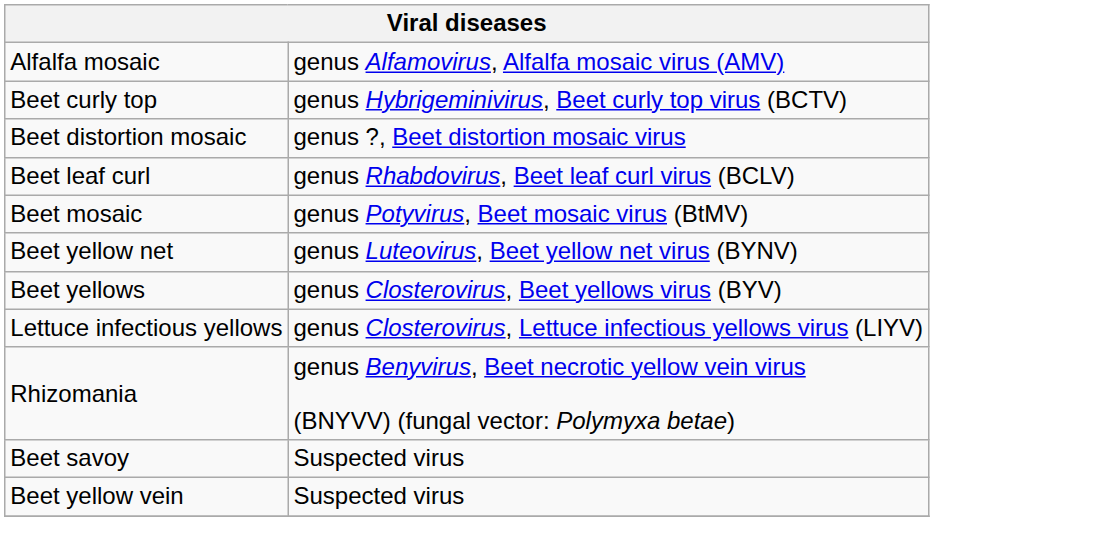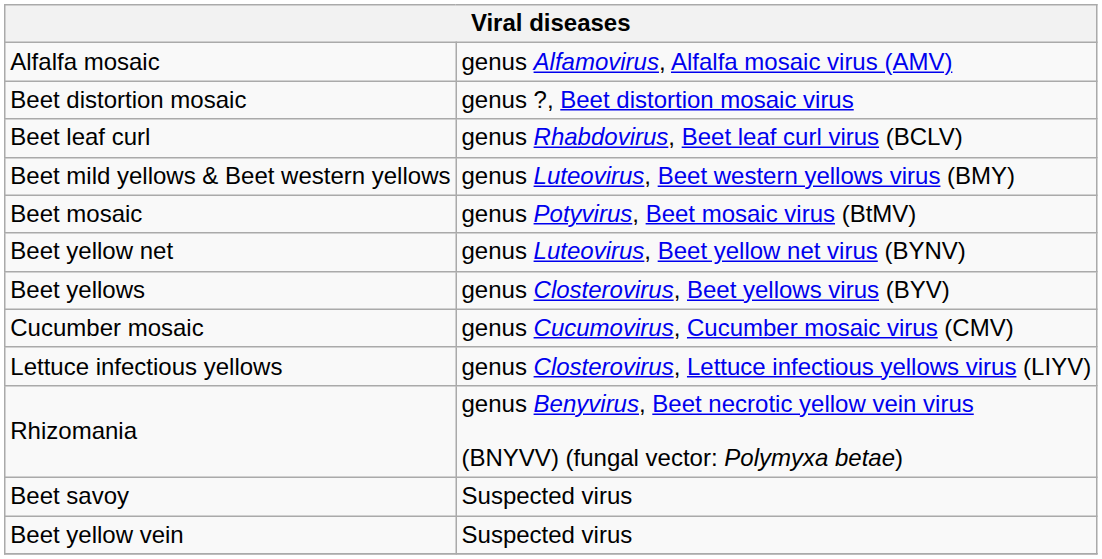 <table class="wikitable" style="clear">
 <tr>
 <th colspan=2><strong>Viral diseases</strong><br></th>
 </tr>
 <tr>
 <td>Alfalfa mosaic</td>
 <td>genus <em><a href='#'>Alfamovirus</a></em>, <a href='#'>Alfalfa mosaic virus (AMV)</a></td>
 </tr>
 <tr>
-<td>Beet curly top</td>
-<td>genus <em><a href='#'>Hybrigeminivirus</a></em>, <a href='#'>Beet curly top virus</a> (BCTV)</td>
-</tr>
-<tr>
 <td>Beet distortion mosaic</td>
 <td>genus ?, <a href='#'>Beet distortion mosaic virus</a></td>
 </tr>
 <tr>
 <td>Beet leaf curl</td>
 <td>genus <em><a href='#'>Rhabdovirus</a></em>, <a href='#'>Beet leaf curl virus</a> (BCLV)</td>
+</tr>
+<tr>
+<td>Beet mild yellows & Beet western yellows</td>
+<td>genus <em><a href='#'>Luteovirus</a></em>, <a href='#'>Beet western yellows virus</a> (BMY)</td>
 </tr>
 <tr>
 <td>Beet mosaic</td>
 <td>genus <em><a href='#'>Potyvirus</a></em>, <a href='#'>Beet mosaic virus</a> (BtMV)</td>
 </tr>
 <tr>
 <td>Beet yellow net</td>
 <td>genus <em><a href='#'>Luteovirus</a></em>, <a href='#'>Beet yellow net virus</a> (BYNV)</td>
 </tr>
 <tr>
 <td>Beet yellows</td>
 <td>genus <em><a href='#'>Closterovirus</a></em>, <a href='#'>Beet yellows virus</a> (BYV)</td>
+</tr>
+<tr>
+<td>Cucumber mosaic</td>
+<td>genus <em><a href='#'>Cucumovirus</a></em>, <a href='#'>Cucumber mosaic virus</a> (CMV)</td>
 </tr>
 <tr>
 <td>Lettuce infectious yellows</td>
 <td>genus <em><a href='#'>Closterovirus</a></em>, <a href='#'>Lettuce infectious yellows virus</a> (LIYV)</td>
 </tr>
 <tr>
 <td>Rhizomania</td>
 <td>genus <em><a href='#'>Benyvirus</a></em>, <a href='#'>Beet necrotic yellow vein virus</a><br><br>(BNYVV) (fungal vector: <em>Polymyxa betae</em>)</td>
 </tr>
 <tr>
 <td>Beet savoy</td>
 <td>Suspected virus</td>
 </tr>
 <tr>
 <td>Beet yellow vein</td>
 <td>Suspected virus</td>
 </tr>
 <tr Beet black scorch virus, BBSV>
 </tr>
 </table>
